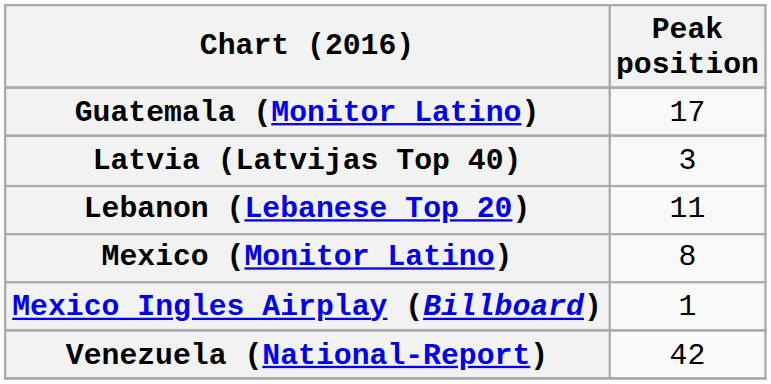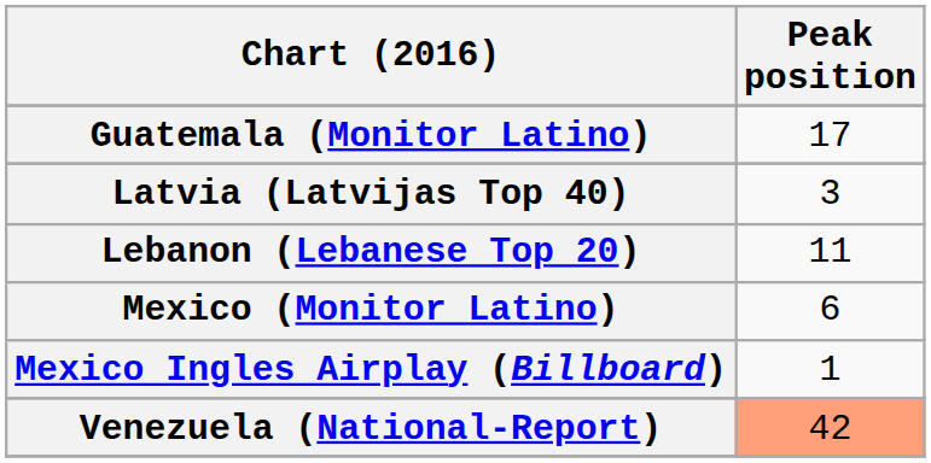 <table class="wikitable sortable plainrowheaders" style="text-align:center">
 <tr>
 <th>Chart (2016)</th>
 <th>Peak<br> position</th>
 </tr>
 <tr>
 </tr>
 <tr>
 </tr>
 <tr>
 </tr>
 <tr>
 </tr>
 <tr>
 </tr>
 <tr>
 </tr>
 <tr>
 </tr>
 <tr>
 </tr>
 <tr>
 </tr>
 <tr>
 </tr>
 <tr>
 </tr>
 <tr>
 </tr>
 <tr>
 </tr>
 <tr>
 </tr>
 <tr>
 <th scope="row">Guatemala (<a href='#'>Monitor Latino</a>)</th>
 <td>17</td>
 </tr>
 <tr>
 </tr>
 <tr>
 </tr>
 <tr>
 </tr>
 <tr>
 <th scope="row">Latvia (Latvijas Top 40)</th>
 <td>3</td>
 </tr>
 <tr>
 <th scope="row">Lebanon (<a href='#'>Lebanese Top 20</a>)</th>
 <td>11</td>
 </tr>
 <tr>
 <th scope="row">Mexico (<a href='#'>Monitor Latino</a>)</th>
-<td>8</td>
+<td>6</td>
 </tr>
 <tr>
 <th scope="row"><a href='#'>Mexico Ingles Airplay</a> (<em><a href='#'>Billboard</a></em>)</th>
 <td>1</td>
 </tr>
 <tr>
 </tr>
 <tr>
 </tr>
 <tr>
 </tr>
 <tr>
 </tr>
 <tr>
 </tr>
 <tr>
 </tr>
 <tr>
 </tr>
 <tr>
 </tr>
 <tr>
 </tr>
 <tr>
 </tr>
 <tr>
 </tr>
 <tr>
 </tr>
 <tr>
 </tr>
 <tr>
 </tr>
 <tr>
 </tr>
 <tr>
 </tr>
 <tr>
 </tr>
 <tr>
 </tr>
 <tr>
 </tr>
 <tr>
 <th scope="row">Venezuela (<a href='#'>National-Report</a>)</th>
-<td>42</td>
+<td style="background: lightsalmon;">42</td>
 </tr>
 <tr>
 </tr>
 </table>
